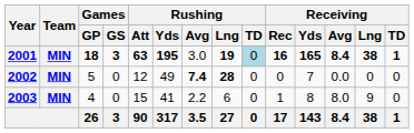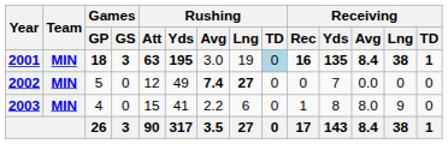 <table class="wikitable" style="text-align:center;">
 <tr>
 <th rowspan="2">Year</th>
 <th rowspan="2">Team</th>
 <th colspan="2">Games</th>
 <th colspan="5">Rushing</th>
 <th colspan="5">Receiving</th>
 </tr>
 <tr>
 <th>GP</th>
 <th>GS</th>
 <th>Att</th>
 <th>Yds</th>
 <th>Avg</th>
 <th>Lng</th>
 <th>TD</th>
 <th>Rec</th>
 <th>Yds</th>
 <th>Avg</th>
 <th>Lng</th>
 <th>TD</th>
 </tr>
 <tr>
 <th><a href='#'>2001</a></th>
 <th><a href='#'>MIN</a></th>
 <td><strong>18</strong></td>
 <td><strong>3</strong></td>
 <td><strong>63</strong></td>
 <td><strong>195</strong></td>
 <td>3.0</td>
-<td><strong>19</strong></td>
+<td>19</td>
 <td style="background: lightblue;">0</td>
 <td><strong>16</strong></td>
-<td><strong>165</strong></td>
+<td><strong>135</strong></td>
 <td><strong>8.4</strong></td>
 <td><strong>38</strong></td>
 <td><strong>1</strong></td>
 </tr>
 <tr>
 <th><a href='#'>2002</a></th>
 <th><a href='#'>MIN</a></th>
 <td>5</td>
 <td>0</td>
 <td>12</td>
 <td>49</td>
 <td><strong>7.4</strong></td>
-<td><strong>28</strong></td>
+<td><strong>27</strong></td>
 <td>0</td>
 <td>0</td>
 <td>7</td>
 <td>0.0</td>
 <td>0</td>
 <td>0</td>
 </tr>
 <tr>
 <th><a href='#'>2003</a></th>
 <th><a href='#'>MIN</a></th>
 <td>4</td>
 <td>0</td>
 <td>15</td>
 <td>41</td>
 <td>2.2</td>
 <td>6</td>
 <td>0</td>
 <td>1</td>
 <td>8</td>
 <td>8.0</td>
 <td>9</td>
 <td>0</td>
 </tr>
 <tr>
 <th colspan="2"></th>
 <th>26</th>
 <th>3</th>
 <th>90</th>
 <th>317</th>
 <th>3.5</th>
 <th>27</th>
 <th>0</th>
 <th>17</th>
 <th>143</th>
 <th>8.4</th>
 <th>38</th>
 <th>1</th>
 </tr>
 </table>
